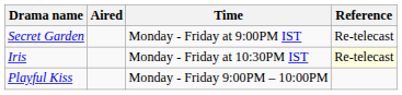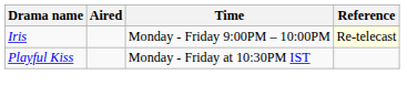 <table class="wikitable sortable">
 <tr>
 <th>Drama name</th>
 <th>Aired</th>
 <th>Time</th>
 <th>Reference</th>
 </tr>
 <tr>
-<td><em><a href='#'>Secret Garden</a></em></td>
-<td></td>
-<td>Monday - Friday at 9:00PM <a href='#'>IST</a></td>
-<td>Re-telecast</td>
-</tr>
-<tr>
 <td><em><a href='#'>Iris</a></em></td>
 <td></td>
-<td>Monday - Friday at 10:30PM <a href='#'>IST</a></td>
+<td>Monday - Friday 9:00PM – 10:00PM</td>
 <td style="background: lightyellow;">Re-telecast</td>
 </tr>
 <tr>
 <td><em><a href='#'>Playful Kiss</a></em></td>
 <td></td>
-<td>Monday - Friday 9:00PM – 10:00PM</td>
+<td>Monday - Friday at 10:30PM <a href='#'>IST</a></td>
 <td></td>
 </tr>
 </table>
